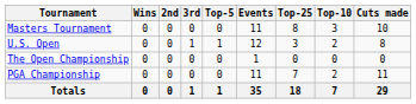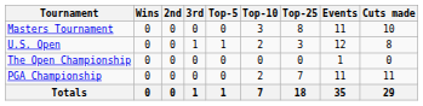 <table class=wikitable style=text-align:center>
 <tr>
 <th>Tournament</th>
 <th>Wins</th>
 <th>2nd</th>
 <th>3rd</th>
 <th>Top-5</th>
+<th>Top-10</th>
+<th>Top-25</th>
 <th>Events</th>
-<th>Top-25</th>
-<th>Top-10</th>
 <th>Cuts made</th>
 </tr>
 <tr>
 <td align=left><a href='#'>Masters Tournament</a></td>
 <td>0</td>
 <td>0</td>
 <td>0</td>
 <td>0</td>
+<td>3</td>
+<td>8</td>
 <td>11</td>
-<td>8</td>
-<td>3</td>
 <td>10</td>
 </tr>
 <tr>
 <td align=left><a href='#'>U.S. Open</a></td>
 <td>0</td>
 <td>0</td>
 <td>1</td>
 <td>1</td>
+<td>2</td>
+<td>3</td>
 <td>12</td>
-<td>3</td>
-<td>2</td>
 <td>8</td>
 </tr>
 <tr>
 <td align=left><a href='#'>The Open Championship</a></td>
 <td>0</td>
 <td>0</td>
 <td>0</td>
 <td>0</td>
-<td>1</td>
 <td>0</td>
 <td>0</td>
+<td>1</td>
 <td>0</td>
 </tr>
 <tr>
 <td align=left><a href='#'>PGA Championship</a></td>
 <td>0</td>
 <td>0</td>
 <td>0</td>
 <td>0</td>
+<td>2</td>
+<td>7</td>
 <td>11</td>
-<td>7</td>
-<td>2</td>
 <td>11</td>
 </tr>
 <tr>
 <th>Totals</th>
 <th>0</th>
 <th>0</th>
 <th>1</th>
 <th>1</th>
+<th>7</th>
+<th>18</th>
 <th>35</th>
-<th>18</th>
-<th>7</th>
 <th>29</th>
 </tr>
 </table>
